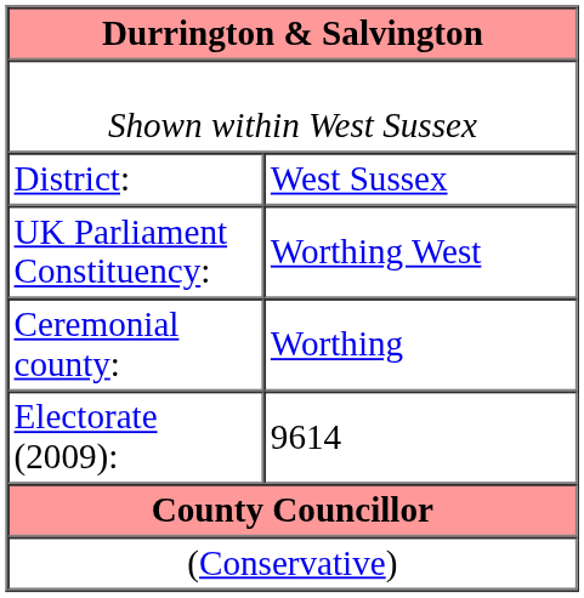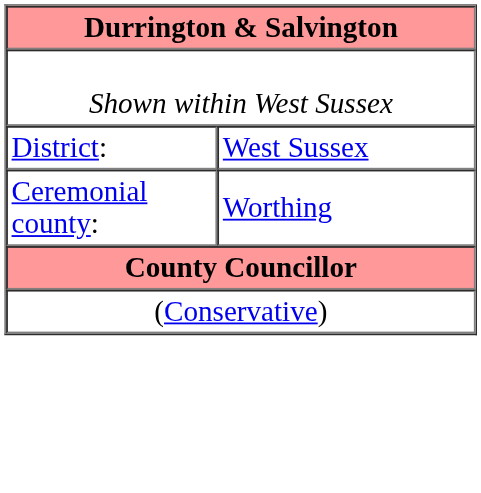 <table class="vcard" border=1 cellpadding=2 cellspacing=0 align=right width=260 style=margin-left:0.5em;>
 <tr>
 <th class="fn org" colspan=2 align=center bgcolor="#ff9999"><strong>Durrington & Salvington</strong></th>
 </tr>
 <tr>
 <td colspan=2 align=center><br><em>Shown within West Sussex</em></td>
 </tr>
 <tr class="note">
 <td width="45%"><a href='#'>District</a>:</td>
 <td><a href='#'>West Sussex</a></td>
 </tr>
 <tr class="note">
-<td><a href='#'>UK Parliament Constituency</a>:</td>
-<td><a href='#'>Worthing West</a></td>
-</tr>
-<tr class="note">
 <td><a href='#'>Ceremonial county</a>:</td>
 <td><a href='#'>Worthing</a></td>
-</tr>
-<tr class="note">
-<td><a href='#'>Electorate</a> (2009):</td>
-<td>9614</td>
 </tr>
 <tr>
 <th colspan=2 align=center bgcolor="#ff9999">County Councillor</th>
 </tr>
 <tr>
 <td colspan=2 align=center> (<a href='#'>Conservative</a>)</td>
 </tr>
 </table>
